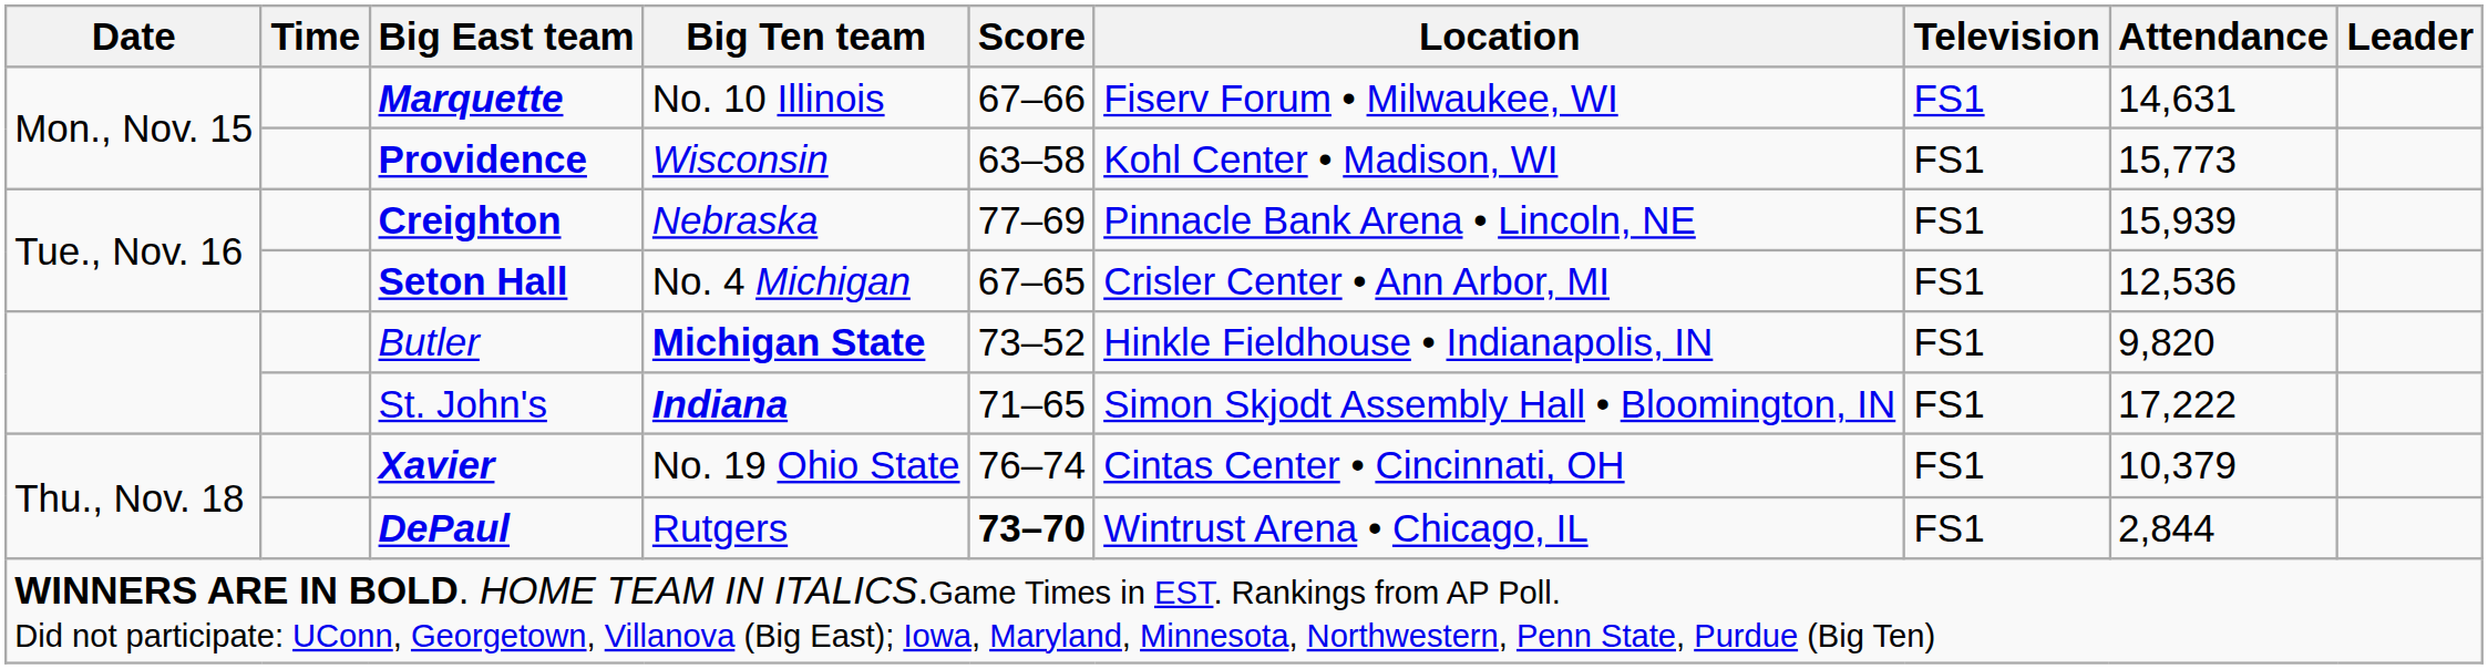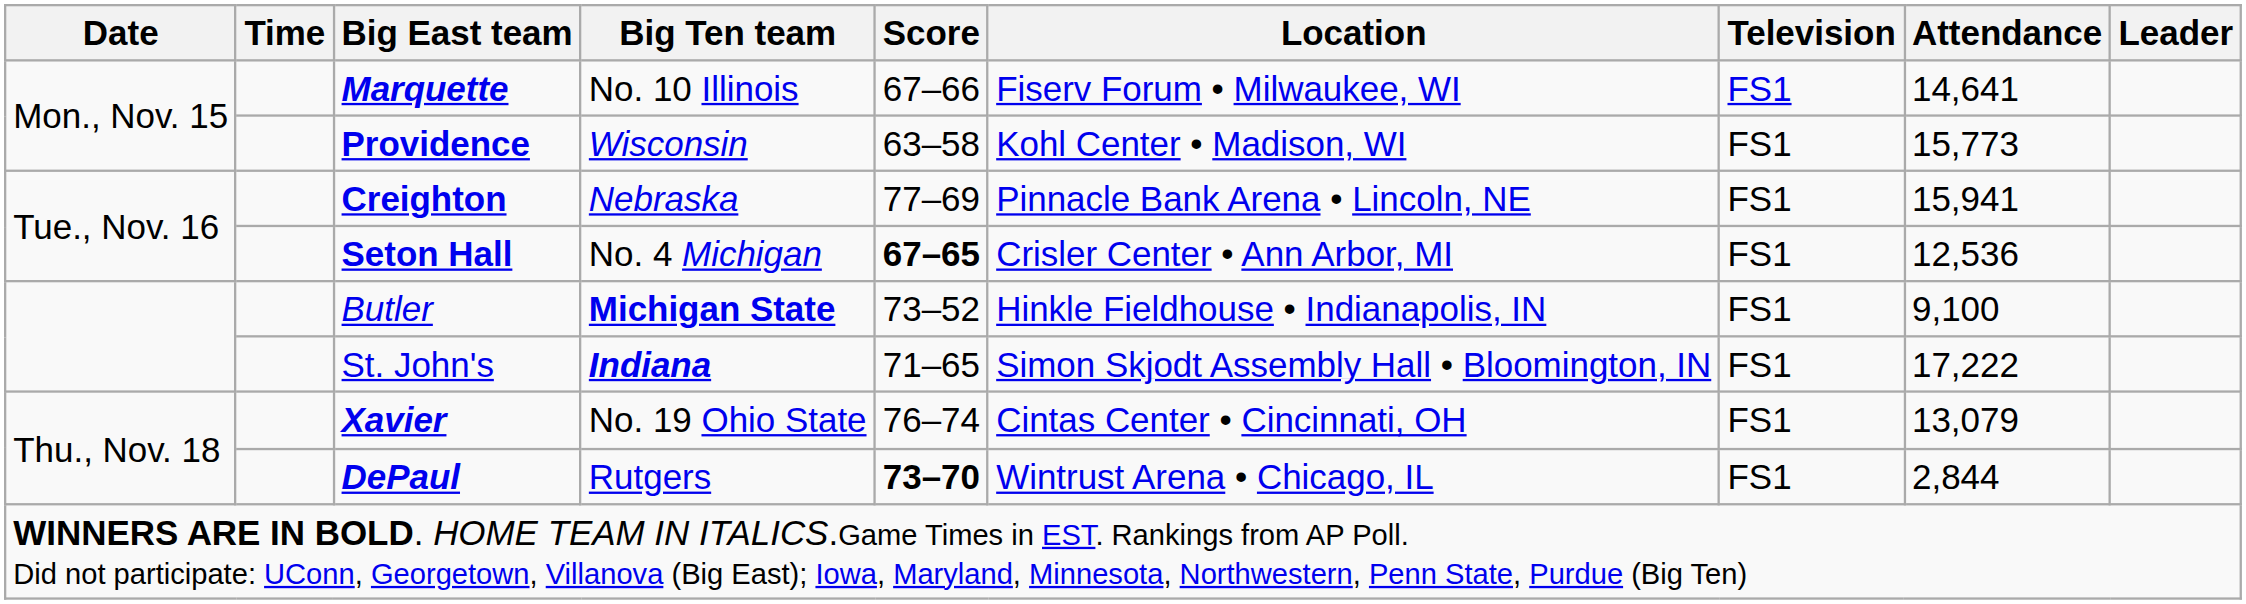 <table class="wikitable" style="font-size: 95%">
 <tr>
 <th>Date</th>
 <th>Time</th>
 <th>Big East team</th>
 <th>Big Ten team</th>
 <th>Score</th>
 <th>Location</th>
 <th>Television</th>
 <th>Attendance</th>
 <th>Leader</th>
 </tr>
 <tr>
 <td rowspan=2>Mon., Nov. 15</td>
 <td></td>
 <td><strong><em><a href='#'>Marquette</a></em></strong></td>
 <td>No. 10 <a href='#'>Illinois</a></td>
 <td>67–66</td>
 <td><a href='#'>Fiserv Forum</a> • <a href='#'>Milwaukee, WI</a></td>
 <td><a href='#'>FS1</a></td>
-<td>14,631</td>
+<td>14,641</td>
 <td></td>
 </tr>
 <tr>
 <td></td>
 <td><strong><a href='#'>Providence</a></strong></td>
 <td><em><a href='#'>Wisconsin</a></em></td>
 <td>63–58</td>
 <td><a href='#'>Kohl Center</a> • <a href='#'>Madison, WI</a></td>
 <td>FS1</td>
 <td>15,773</td>
 <td></td>
 </tr>
 <tr>
 <td rowspan=2>Tue., Nov. 16</td>
 <td></td>
 <td><strong><a href='#'>Creighton</a> </strong></td>
 <td><em><a href='#'>Nebraska</a></em></td>
 <td>77–69</td>
 <td><a href='#'>Pinnacle Bank Arena</a> • <a href='#'>Lincoln, NE</a></td>
 <td>FS1</td>
-<td>15,939</td>
+<td>15,941</td>
 <td></td>
 </tr>
 <tr>
 <td></td>
 <td><strong><a href='#'>Seton Hall</a> </strong></td>
 <td>No. 4 <em><a href='#'>Michigan</a></em></td>
-<td>67–65</td>
+<td><strong>67–65</strong></td>
 <td><a href='#'>Crisler Center</a> • <a href='#'>Ann Arbor, MI</a></td>
 <td>FS1</td>
 <td>12,536</td>
 <td></td>
 </tr>
 <tr>
 <td rowspan=2></td>
 <td></td>
 <td><em><a href='#'>Butler</a></em></td>
 <td><strong><a href='#'>Michigan State</a></strong></td>
 <td>73–52</td>
 <td><a href='#'>Hinkle Fieldhouse</a> • <a href='#'>Indianapolis, IN</a></td>
 <td>FS1</td>
-<td>9,820</td>
+<td>9,100</td>
 <td></td>
 </tr>
 <tr>
 <td></td>
 <td><a href='#'>St. John's</a></td>
 <td><strong><em><a href='#'>Indiana</a></em></strong></td>
 <td>71–65</td>
 <td><a href='#'>Simon Skjodt Assembly Hall</a> • <a href='#'>Bloomington, IN</a></td>
 <td>FS1</td>
 <td>17,222</td>
 <td></td>
 </tr>
 <tr>
 <td rowspan=2>Thu., Nov. 18</td>
 <td></td>
 <td><strong><em><a href='#'>Xavier</a></em></strong></td>
 <td>No. 19 <a href='#'>Ohio State</a></td>
 <td>76–74</td>
 <td><a href='#'>Cintas Center</a> • <a href='#'>Cincinnati, OH</a></td>
 <td>FS1</td>
-<td>10,379</td>
+<td>13,079</td>
 <td></td>
 </tr>
 <tr>
 <td></td>
 <td><strong><em><a href='#'>DePaul</a></em></strong></td>
 <td><a href='#'>Rutgers</a></td>
 <td><strong>73–70</strong></td>
 <td><a href='#'>Wintrust Arena</a> • <a href='#'>Chicago, IL</a></td>
 <td>FS1</td>
 <td>2,844</td>
 <td></td>
 </tr>
 <tr>
 <td colspan=9><strong>WINNERS ARE IN BOLD</strong>.  <em>HOME TEAM IN ITALICS</em>.<small>Game Times in <a href='#'>EST</a>. Rankings from AP Poll.<br>Did not participate: <a href='#'>UConn</a>, <a href='#'>Georgetown</a>, <a href='#'>Villanova</a> (Big East); <a href='#'>Iowa</a>, <a href='#'>Maryland</a>, <a href='#'>Minnesota</a>, <a href='#'>Northwestern</a>, <a href='#'>Penn State</a>, <a href='#'>Purdue</a> (Big Ten)</small></td>
 </tr>
 </table>
